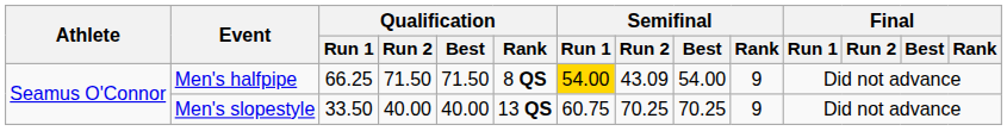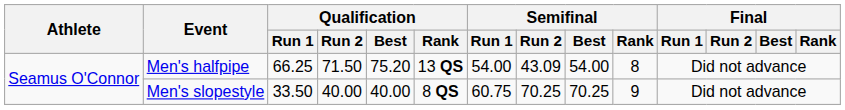 <table class="wikitable" style="font-size:90%">
 <tr>
 <th rowspan="2">Athlete</th>
 <th rowspan="2">Event</th>
 <th colspan="4">Qualification</th>
 <th colspan="4">Semifinal</th>
 <th colspan="4">Final</th>
 </tr>
 <tr style="font-size:95%">
 <th>Run 1</th>
 <th>Run 2</th>
 <th>Best</th>
 <th>Rank</th>
 <th>Run 1</th>
 <th>Run 2</th>
 <th>Best</th>
 <th>Rank</th>
 <th>Run 1</th>
 <th>Run 2</th>
 <th>Best</th>
 <th>Rank</th>
 </tr>
 <tr align=center>
 <td align=left rowspan=2><a href='#'>Seamus O'Connor</a></td>
 <td align=left><a href='#'>Men's halfpipe</a></td>
 <td>66.25</td>
 <td>71.50</td>
-<td>71.50</td>
-<td>8 <strong>QS</strong></td>
-<td style="background: gold;">54.00</td>
+<td>75.20</td>
+<td>13 <strong>QS</strong></td>
+<td>54.00</td>
 <td>43.09</td>
 <td>54.00</td>
-<td>9</td>
+<td>8</td>
 <td colspan=4>Did not advance</td>
 </tr>
 <tr align=center>
 <td align=left><a href='#'>Men's slopestyle</a></td>
 <td>33.50</td>
 <td>40.00</td>
 <td>40.00</td>
-<td>13 <strong>QS</strong></td>
+<td>8 <strong>QS</strong></td>
 <td>60.75</td>
 <td>70.25</td>
 <td>70.25</td>
 <td>9</td>
 <td colspan=4>Did not advance</td>
 </tr>
 </table>
